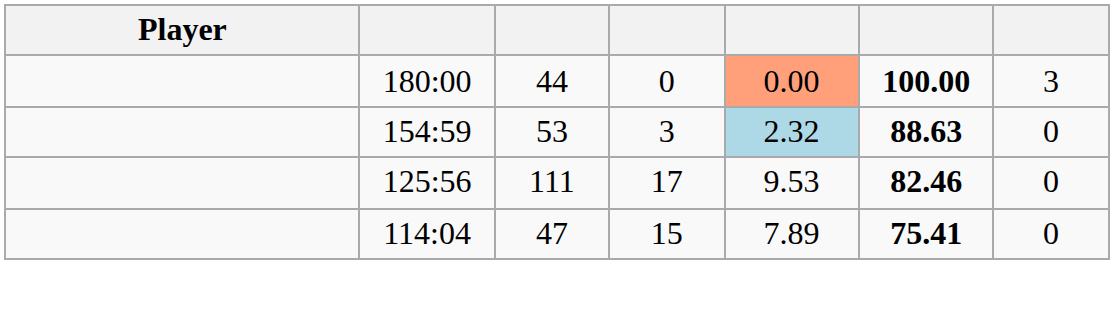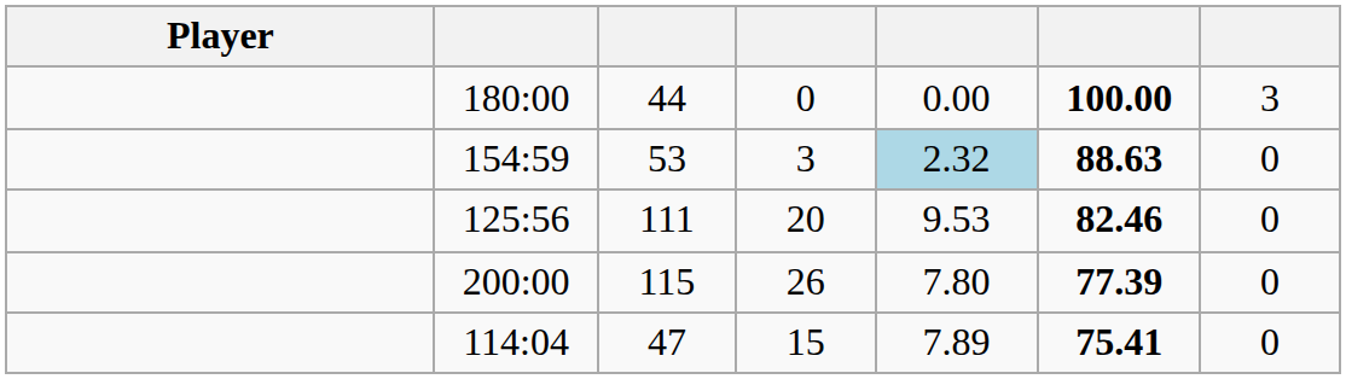 <table class="wikitable sortable" style="text-align:center;">
 <tr>
 <th width="170px">Player</th>
 <th width="60px"></th>
 <th width="50px"></th>
 <th width="50px"></th>
 <th width="60px"></th>
 <th width="60px"></th>
 <th width="50px"></th>
 </tr>
 <tr>
 <td align="left"> </td>
 <td>180:00</td>
 <td>44</td>
 <td>0</td>
-<td style="background: lightsalmon;">0.00</td>
+<td>0.00</td>
 <td><strong>100.00</strong></td>
 <td>3</td>
 </tr>
 <tr>
 <td align="left"> </td>
 <td>154:59</td>
 <td>53</td>
 <td>3</td>
 <td style="background: lightblue;">2.32</td>
 <td><strong>88.63</strong></td>
 <td>0</td>
 </tr>
 <tr>
 <td align="left"> </td>
 <td>125:56</td>
 <td>111</td>
-<td>17</td>
+<td>20</td>
 <td>9.53</td>
 <td><strong>82.46</strong></td>
+<td>0</td>
+</tr>
+<tr>
+<td align="left"> </td>
+<td>200:00</td>
+<td>115</td>
+<td>26</td>
+<td>7.80</td>
+<td><strong>77.39</strong></td>
 <td>0</td>
 </tr>
 <tr>
 <td align="left"> </td>
 <td>114:04</td>
 <td>47</td>
 <td>15</td>
 <td>7.89</td>
 <td><strong>75.41</strong></td>
 <td>0</td>
 </tr>
 </table>
